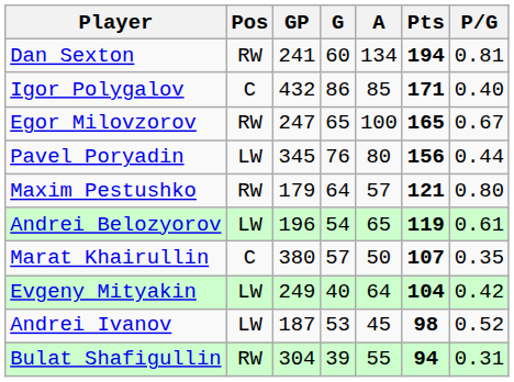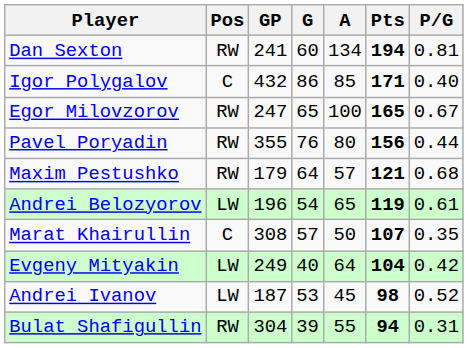 <table class="wikitable">
 <tr>
 <th>Player</th>
 <th>Pos</th>
 <th>GP</th>
 <th>G</th>
 <th>A</th>
 <th>Pts</th>
 <th>P/G</th>
 </tr>
 <tr style="text-align:center;">
 <td style="text-align:left;"> <a href='#'>Dan Sexton</a></td>
 <td>RW</td>
 <td>241</td>
 <td>60</td>
 <td>134</td>
 <td><strong>194</strong></td>
 <td>0.81</td>
 </tr>
 <tr style="text-align:center;">
 <td style="text-align:left;"> <a href='#'>Igor Polygalov</a></td>
 <td>C</td>
 <td>432</td>
 <td>86</td>
 <td>85</td>
 <td><strong>171</strong></td>
 <td>0.40</td>
 </tr>
 <tr style="text-align:center;">
 <td style="text-align:left;"> <a href='#'>Egor Milovzorov</a></td>
 <td>RW</td>
 <td>247</td>
 <td>65</td>
 <td>100</td>
 <td><strong>165</strong></td>
 <td>0.67</td>
 </tr>
 <tr style="text-align:center;">
 <td style="text-align:left;"> <a href='#'>Pavel Poryadin</a></td>
-<td>LW</td>
-<td>345</td>
+<td>RW</td>
+<td>355</td>
 <td>76</td>
 <td>80</td>
 <td><strong>156</strong></td>
 <td>0.44</td>
 </tr>
 <tr style="text-align:center;">
 <td style="text-align:left;"> <a href='#'>Maxim Pestushko</a></td>
 <td>RW</td>
 <td>179</td>
 <td>64</td>
 <td>57</td>
 <td><strong>121</strong></td>
-<td>0.80</td>
+<td>0.68</td>
 </tr>
 <tr style="text-align:center;" bgcolor="#cfc">
 <td style="text-align:left;"> <a href='#'>Andrei Belozyorov</a></td>
 <td>LW</td>
 <td>196</td>
 <td>54</td>
 <td>65</td>
 <td><strong>119</strong></td>
 <td>0.61</td>
 </tr>
 <tr style="text-align:center;">
 <td style="text-align:left;"> <a href='#'>Marat Khairullin</a></td>
 <td>C</td>
-<td>380</td>
+<td>308</td>
 <td>57</td>
 <td>50</td>
 <td><strong>107</strong></td>
 <td>0.35</td>
 </tr>
 <tr style="text-align:center;" bgcolor="#cfc">
 <td style="text-align:left;"> <a href='#'>Evgeny Mityakin</a></td>
 <td>LW</td>
 <td>249</td>
 <td>40</td>
 <td>64</td>
 <td><strong>104</strong></td>
 <td>0.42</td>
 </tr>
 <tr style="text-align:center;">
 <td style="text-align:left;"> <a href='#'>Andrei Ivanov</a></td>
 <td>LW</td>
 <td>187</td>
 <td>53</td>
 <td>45</td>
 <td><strong>98</strong></td>
 <td>0.52</td>
 </tr>
 <tr style="text-align:center;" bgcolor="#cfc">
 <td style="text-align:left;"> <a href='#'>Bulat Shafigullin</a></td>
 <td>RW</td>
 <td>304</td>
 <td>39</td>
 <td>55</td>
 <td><strong>94</strong></td>
 <td>0.31</td>
 </tr>
 </table>
